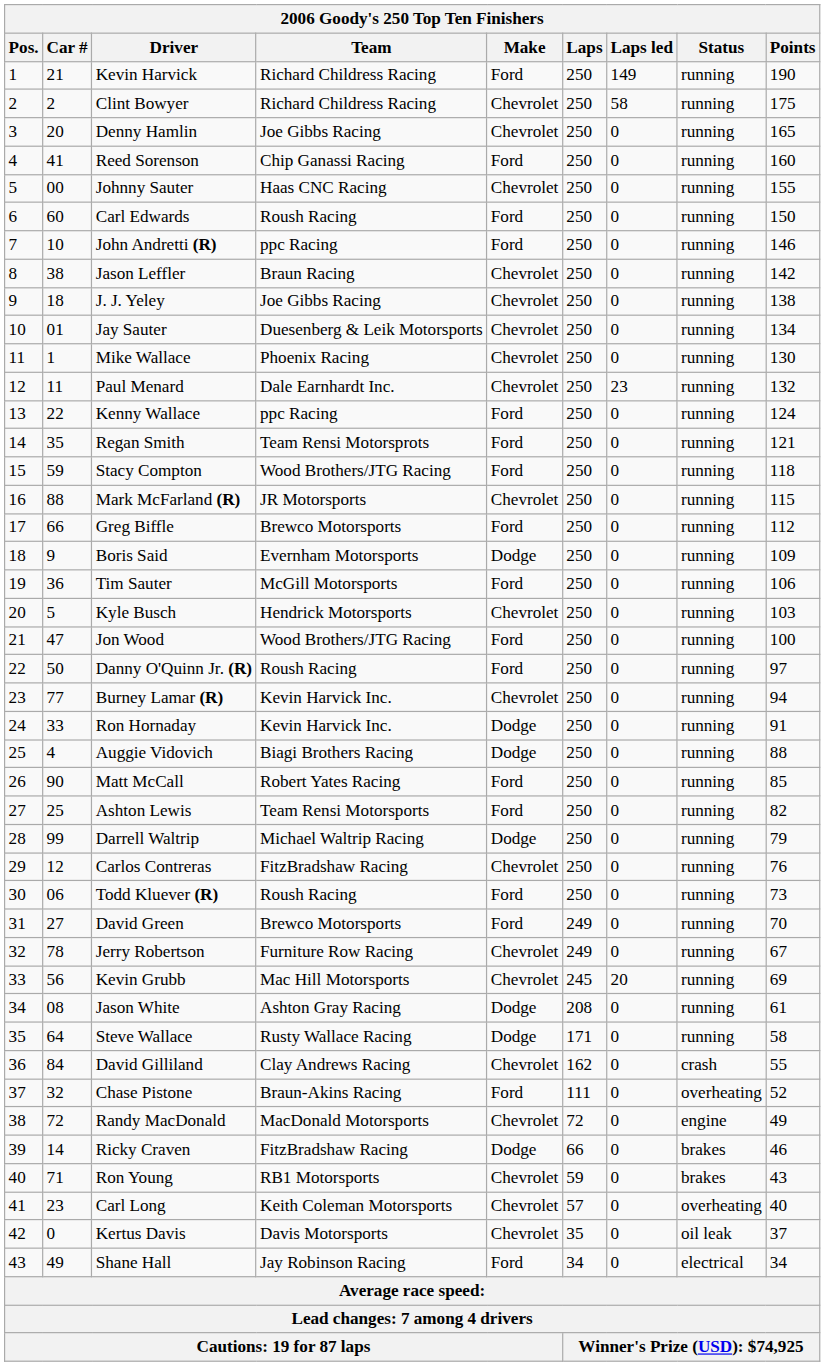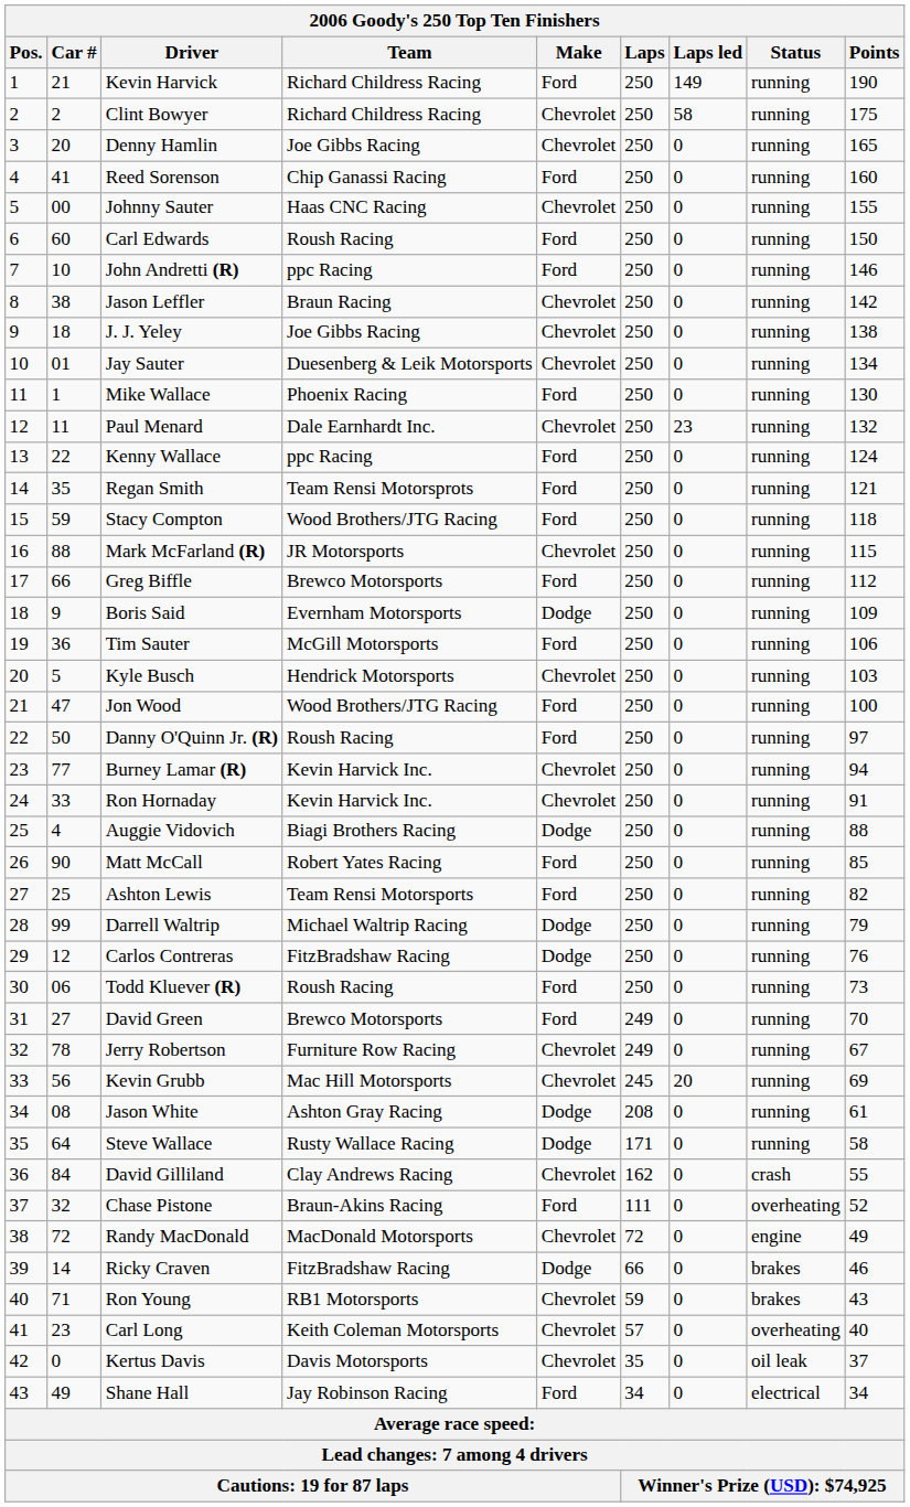 <table class="wikitable" style="font-size: 90%;">
 <tr>
 <th colspan=9>2006 Goody's 250 Top Ten Finishers</th>
 </tr>
 <tr>
 <th>Pos.</th>
 <th>Car #</th>
 <th>Driver</th>
 <th>Team</th>
 <th>Make</th>
 <th>Laps</th>
 <th>Laps led</th>
 <th>Status</th>
 <th>Points</th>
 </tr>
 <tr>
 <td>1</td>
 <td>21</td>
 <td>Kevin Harvick</td>
 <td>Richard Childress Racing</td>
 <td>Ford</td>
 <td>250</td>
 <td>149</td>
 <td>running</td>
 <td>190</td>
 </tr>
 <tr>
 <td>2</td>
 <td>2</td>
 <td>Clint Bowyer</td>
 <td>Richard Childress Racing</td>
 <td>Chevrolet</td>
 <td>250</td>
 <td>58</td>
 <td>running</td>
 <td>175</td>
 </tr>
 <tr>
 <td>3</td>
 <td>20</td>
 <td>Denny Hamlin</td>
 <td>Joe Gibbs Racing</td>
 <td>Chevrolet</td>
 <td>250</td>
 <td>0</td>
 <td>running</td>
 <td>165</td>
 </tr>
 <tr>
 <td>4</td>
 <td>41</td>
 <td>Reed Sorenson</td>
 <td>Chip Ganassi Racing</td>
 <td>Ford</td>
 <td>250</td>
 <td>0</td>
 <td>running</td>
 <td>160</td>
 </tr>
 <tr>
 <td>5</td>
 <td>00</td>
 <td>Johnny Sauter</td>
 <td>Haas CNC Racing</td>
 <td>Chevrolet</td>
 <td>250</td>
 <td>0</td>
 <td>running</td>
 <td>155</td>
 </tr>
 <tr>
 <td>6</td>
 <td>60</td>
 <td>Carl Edwards</td>
 <td>Roush Racing</td>
 <td>Ford</td>
 <td>250</td>
 <td>0</td>
 <td>running</td>
 <td>150</td>
 </tr>
 <tr>
 <td>7</td>
 <td>10</td>
 <td>John Andretti <strong>(R)</strong></td>
 <td>ppc Racing</td>
 <td>Ford</td>
 <td>250</td>
 <td>0</td>
 <td>running</td>
 <td>146</td>
 </tr>
 <tr>
 <td>8</td>
 <td>38</td>
 <td>Jason Leffler</td>
 <td>Braun Racing</td>
 <td>Chevrolet</td>
 <td>250</td>
 <td>0</td>
 <td>running</td>
 <td>142</td>
 </tr>
 <tr>
 <td>9</td>
 <td>18</td>
 <td>J. J. Yeley</td>
 <td>Joe Gibbs Racing</td>
 <td>Chevrolet</td>
 <td>250</td>
 <td>0</td>
 <td>running</td>
 <td>138</td>
 </tr>
 <tr>
 <td>10</td>
 <td>01</td>
 <td>Jay Sauter</td>
 <td>Duesenberg & Leik Motorsports</td>
 <td>Chevrolet</td>
 <td>250</td>
 <td>0</td>
 <td>running</td>
 <td>134</td>
 </tr>
 <tr>
 <td>11</td>
 <td>1</td>
 <td>Mike Wallace</td>
 <td>Phoenix Racing</td>
-<td>Chevrolet</td>
+<td>Ford</td>
 <td>250</td>
 <td>0</td>
 <td>running</td>
 <td>130</td>
 </tr>
 <tr>
 <td>12</td>
 <td>11</td>
 <td>Paul Menard</td>
 <td>Dale Earnhardt Inc.</td>
 <td>Chevrolet</td>
 <td>250</td>
 <td>23</td>
 <td>running</td>
 <td>132</td>
 </tr>
 <tr>
 <td>13</td>
 <td>22</td>
 <td>Kenny Wallace</td>
 <td>ppc Racing</td>
 <td>Ford</td>
 <td>250</td>
 <td>0</td>
 <td>running</td>
 <td>124</td>
 </tr>
 <tr>
 <td>14</td>
 <td>35</td>
 <td>Regan Smith</td>
 <td>Team Rensi Motorsprots</td>
 <td>Ford</td>
 <td>250</td>
 <td>0</td>
 <td>running</td>
 <td>121</td>
 </tr>
 <tr>
 <td>15</td>
 <td>59</td>
 <td>Stacy Compton</td>
 <td>Wood Brothers/JTG Racing</td>
 <td>Ford</td>
 <td>250</td>
 <td>0</td>
 <td>running</td>
 <td>118</td>
 </tr>
 <tr>
 <td>16</td>
 <td>88</td>
 <td>Mark McFarland <strong>(R)</strong></td>
 <td>JR Motorsports</td>
 <td>Chevrolet</td>
 <td>250</td>
 <td>0</td>
 <td>running</td>
 <td>115</td>
 </tr>
 <tr>
 <td>17</td>
 <td>66</td>
 <td>Greg Biffle</td>
 <td>Brewco Motorsports</td>
 <td>Ford</td>
 <td>250</td>
 <td>0</td>
 <td>running</td>
 <td>112</td>
 </tr>
 <tr>
 <td>18</td>
 <td>9</td>
 <td>Boris Said</td>
 <td>Evernham Motorsports</td>
 <td>Dodge</td>
 <td>250</td>
 <td>0</td>
 <td>running</td>
 <td>109</td>
 </tr>
 <tr>
 <td>19</td>
 <td>36</td>
 <td>Tim Sauter</td>
 <td>McGill Motorsports</td>
 <td>Ford</td>
 <td>250</td>
 <td>0</td>
 <td>running</td>
 <td>106</td>
 </tr>
 <tr>
 <td>20</td>
 <td>5</td>
 <td>Kyle Busch</td>
 <td>Hendrick Motorsports</td>
 <td>Chevrolet</td>
 <td>250</td>
 <td>0</td>
 <td>running</td>
 <td>103</td>
 </tr>
 <tr>
 <td>21</td>
 <td>47</td>
 <td>Jon Wood</td>
 <td>Wood Brothers/JTG Racing</td>
 <td>Ford</td>
 <td>250</td>
 <td>0</td>
 <td>running</td>
 <td>100</td>
 </tr>
 <tr>
 <td>22</td>
 <td>50</td>
 <td>Danny O'Quinn Jr. <strong>(R)</strong></td>
 <td>Roush Racing</td>
 <td>Ford</td>
 <td>250</td>
 <td>0</td>
 <td>running</td>
 <td>97</td>
 </tr>
 <tr>
 <td>23</td>
 <td>77</td>
 <td>Burney Lamar <strong>(R)</strong></td>
 <td>Kevin Harvick Inc.</td>
 <td>Chevrolet</td>
 <td>250</td>
 <td>0</td>
 <td>running</td>
 <td>94</td>
 </tr>
 <tr>
 <td>24</td>
 <td>33</td>
 <td>Ron Hornaday</td>
 <td>Kevin Harvick Inc.</td>
-<td>Dodge</td>
+<td>Chevrolet</td>
 <td>250</td>
 <td>0</td>
 <td>running</td>
 <td>91</td>
 </tr>
 <tr>
 <td>25</td>
 <td>4</td>
 <td>Auggie Vidovich</td>
 <td>Biagi Brothers Racing</td>
 <td>Dodge</td>
 <td>250</td>
 <td>0</td>
 <td>running</td>
 <td>88</td>
 </tr>
 <tr>
 <td>26</td>
 <td>90</td>
 <td>Matt McCall</td>
 <td>Robert Yates Racing</td>
 <td>Ford</td>
 <td>250</td>
 <td>0</td>
 <td>running</td>
 <td>85</td>
 </tr>
 <tr>
 <td>27</td>
 <td>25</td>
 <td>Ashton Lewis</td>
 <td>Team Rensi Motorsports</td>
 <td>Ford</td>
 <td>250</td>
 <td>0</td>
 <td>running</td>
 <td>82</td>
 </tr>
 <tr>
 <td>28</td>
 <td>99</td>
 <td>Darrell Waltrip</td>
 <td>Michael Waltrip Racing</td>
 <td>Dodge</td>
 <td>250</td>
 <td>0</td>
 <td>running</td>
 <td>79</td>
 </tr>
 <tr>
 <td>29</td>
 <td>12</td>
 <td>Carlos Contreras</td>
 <td>FitzBradshaw Racing</td>
-<td>Chevrolet</td>
+<td>Dodge</td>
 <td>250</td>
 <td>0</td>
 <td>running</td>
 <td>76</td>
 </tr>
 <tr>
 <td>30</td>
 <td>06</td>
 <td>Todd Kluever <strong>(R)</strong></td>
 <td>Roush Racing</td>
 <td>Ford</td>
 <td>250</td>
 <td>0</td>
 <td>running</td>
 <td>73</td>
 </tr>
 <tr>
 <td>31</td>
 <td>27</td>
 <td>David Green</td>
 <td>Brewco Motorsports</td>
 <td>Ford</td>
 <td>249</td>
 <td>0</td>
 <td>running</td>
 <td>70</td>
 </tr>
 <tr>
 <td>32</td>
 <td>78</td>
 <td>Jerry Robertson</td>
 <td>Furniture Row Racing</td>
 <td>Chevrolet</td>
 <td>249</td>
 <td>0</td>
 <td>running</td>
 <td>67</td>
 </tr>
 <tr>
 <td>33</td>
 <td>56</td>
 <td>Kevin Grubb</td>
 <td>Mac Hill Motorsports</td>
 <td>Chevrolet</td>
 <td>245</td>
 <td>20</td>
 <td>running</td>
 <td>69</td>
 </tr>
 <tr>
 <td>34</td>
 <td>08</td>
 <td>Jason White</td>
 <td>Ashton Gray Racing</td>
 <td>Dodge</td>
 <td>208</td>
 <td>0</td>
 <td>running</td>
 <td>61</td>
 </tr>
 <tr>
 <td>35</td>
 <td>64</td>
 <td>Steve Wallace</td>
 <td>Rusty Wallace Racing</td>
 <td>Dodge</td>
 <td>171</td>
 <td>0</td>
 <td>running</td>
 <td>58</td>
 </tr>
 <tr>
 <td>36</td>
 <td>84</td>
 <td>David Gilliland</td>
 <td>Clay Andrews Racing</td>
 <td>Chevrolet</td>
 <td>162</td>
 <td>0</td>
 <td>crash</td>
 <td>55</td>
 </tr>
 <tr>
 <td>37</td>
 <td>32</td>
 <td>Chase Pistone</td>
 <td>Braun-Akins Racing</td>
 <td>Ford</td>
 <td>111</td>
 <td>0</td>
 <td>overheating</td>
 <td>52</td>
 </tr>
 <tr>
 <td>38</td>
 <td>72</td>
 <td>Randy MacDonald</td>
 <td>MacDonald Motorsports</td>
 <td>Chevrolet</td>
 <td>72</td>
 <td>0</td>
 <td>engine</td>
 <td>49</td>
 </tr>
 <tr>
 <td>39</td>
 <td>14</td>
 <td>Ricky Craven</td>
 <td>FitzBradshaw Racing</td>
 <td>Dodge</td>
 <td>66</td>
 <td>0</td>
 <td>brakes</td>
 <td>46</td>
 </tr>
 <tr>
 <td>40</td>
 <td>71</td>
 <td>Ron Young</td>
 <td>RB1 Motorsports</td>
 <td>Chevrolet</td>
 <td>59</td>
 <td>0</td>
 <td>brakes</td>
 <td>43</td>
 </tr>
 <tr>
 <td>41</td>
 <td>23</td>
 <td>Carl Long</td>
 <td>Keith Coleman Motorsports</td>
 <td>Chevrolet</td>
 <td>57</td>
 <td>0</td>
 <td>overheating</td>
 <td>40</td>
 </tr>
 <tr>
 <td>42</td>
 <td>0</td>
 <td>Kertus Davis</td>
 <td>Davis Motorsports</td>
 <td>Chevrolet</td>
 <td>35</td>
 <td>0</td>
 <td>oil leak</td>
 <td>37</td>
 </tr>
 <tr>
 <td>43</td>
 <td>49</td>
 <td>Shane Hall</td>
 <td>Jay Robinson Racing</td>
 <td>Ford</td>
 <td>34</td>
 <td>0</td>
 <td>electrical</td>
 <td>34</td>
 </tr>
 <tr>
 <th colspan=9>Average race speed: </th>
 </tr>
 <tr>
 <th colspan=9>Lead changes: 7 among 4 drivers</th>
 </tr>
 <tr>
 <th colspan=5>Cautions: 19 for 87 laps</th>
 <th colspan=4>Winner's Prize (<a href='#'>USD</a>): $74,925</th>
 </tr>
 </table>
